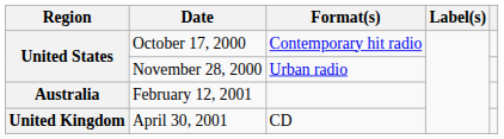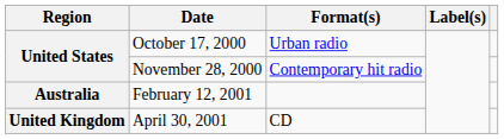 <table class="wikitable plainrowheaders">
 <tr>
 <th scope="col">Region</th>
 <th scope="col">Date</th>
 <th scope="col">Format(s)</th>
 <th scope="col">Label(s)</th>
 <th scope="col"></th>
 </tr>
 <tr>
 <th scope="row" rowspan="2">United States</th>
 <td>October 17, 2000</td>
-<td><a href='#'>Contemporary hit radio</a></td>
+<td><a href='#'>Urban radio</a></td>
 <td rowspan="4"></td>
 <td></td>
 </tr>
 <tr>
 <td>November 28, 2000</td>
-<td><a href='#'>Urban radio</a></td>
+<td><a href='#'>Contemporary hit radio</a></td>
 <td></td>
 </tr>
 <tr>
 <th scope="row">Australia</th>
 <td>February 12, 2001</td>
 <td></td>
 <td></td>
 </tr>
 <tr>
 <th scope="row">United Kingdom</th>
 <td>April 30, 2001</td>
 <td>CD</td>
 <td></td>
 </tr>
 </table>
